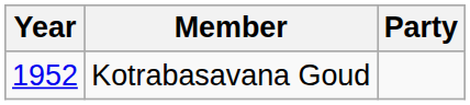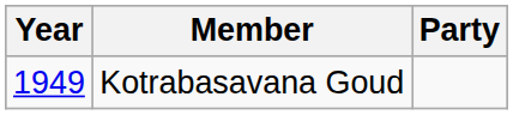 <table class="wikitable sortable">
 <tr>
 <th>Year</th>
 <th>Member</th>
 <th colspan="2">Party</th>
 </tr>
 <tr>
-<td><a href='#'>1952</a></td>
+<td><a href='#'>1949</a></td>
 <td>Kotrabasavana Goud</td>
 <td></td>
 </tr>
 </table>
